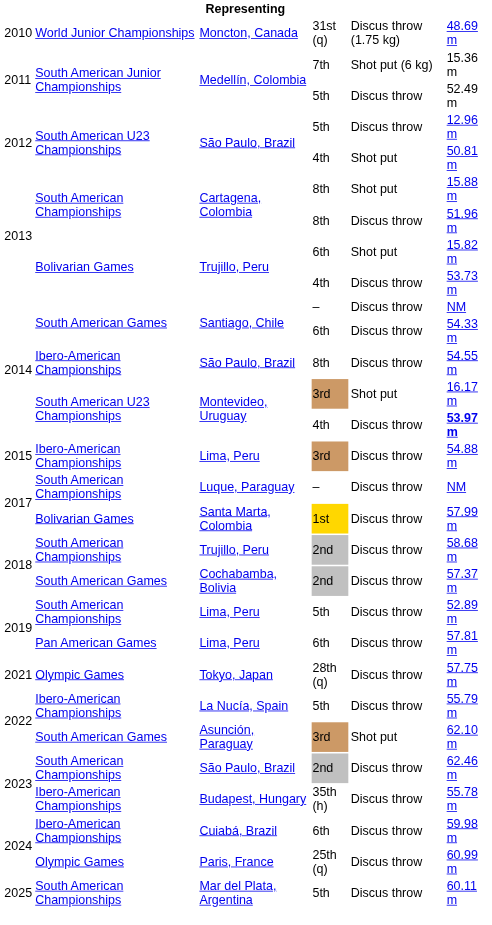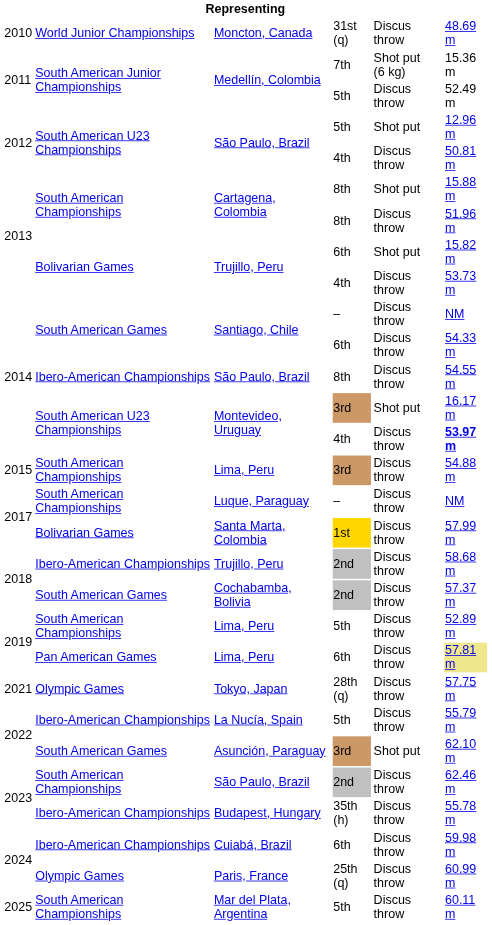 <table>
 <tr>
 <th colspan="6">Representing </th>
 </tr>
 <tr>
 <td>2010</td>
 <td><a href='#'>World Junior Championships</a></td>
 <td><a href='#'>Moncton, Canada</a></td>
 <td>31st (q)</td>
-<td>Discus throw (1.75 kg)</td>
+<td>Discus throw</td>
 <td><a href='#'>48.69 m</a></td>
 </tr>
 <tr>
 <td rowspan=2>2011</td>
 <td rowspan=2><a href='#'>South American Junior Championships</a></td>
 <td rowspan=2><a href='#'>Medellín, Colombia</a></td>
 <td>7th</td>
 <td>Shot put (6 kg)</td>
 <td>15.36 m</td>
 </tr>
 <tr>
 <td>5th</td>
 <td>Discus throw</td>
 <td>52.49 m</td>
 </tr>
 <tr>
 <td rowspan=2>2012</td>
 <td rowspan=2><a href='#'>South American U23 Championships</a></td>
 <td rowspan=2><a href='#'>São Paulo, Brazil</a></td>
 <td>5th</td>
-<td>Discus throw</td>
+<td>Shot put</td>
 <td><a href='#'>12.96 m</a></td>
 </tr>
 <tr>
 <td>4th</td>
-<td>Shot put</td>
+<td>Discus throw</td>
 <td><a href='#'>50.81 m</a></td>
 </tr>
 <tr>
 <td rowspan=4>2013</td>
 <td rowspan=2><a href='#'>South American Championships</a></td>
 <td rowspan=2><a href='#'>Cartagena, Colombia</a></td>
 <td>8th</td>
 <td>Shot put</td>
 <td><a href='#'>15.88 m</a></td>
 </tr>
 <tr>
 <td>8th</td>
 <td>Discus throw</td>
 <td><a href='#'>51.96 m</a></td>
 </tr>
 <tr>
 <td rowspan=2><a href='#'>Bolivarian Games</a></td>
 <td rowspan=2><a href='#'>Trujillo, Peru</a></td>
 <td>6th</td>
 <td>Shot put</td>
 <td><a href='#'>15.82 m</a></td>
 </tr>
 <tr>
 <td>4th</td>
 <td>Discus throw</td>
 <td><a href='#'>53.73 m</a></td>
 </tr>
 <tr>
 <td rowspan=5>2014</td>
 <td rowspan=2><a href='#'>South American Games</a></td>
 <td rowspan=2><a href='#'>Santiago, Chile</a></td>
 <td>–</td>
 <td>Discus throw</td>
 <td><a href='#'>NM</a></td>
 </tr>
 <tr>
 <td>6th</td>
 <td>Discus throw</td>
 <td><a href='#'>54.33 m</a></td>
 </tr>
 <tr>
 <td><a href='#'>Ibero-American Championships</a></td>
 <td><a href='#'>São Paulo, Brazil</a></td>
 <td>8th</td>
 <td>Discus throw</td>
 <td><a href='#'>54.55 m</a></td>
 </tr>
 <tr>
 <td rowspan=2><a href='#'>South American U23 Championships</a></td>
 <td rowspan=2><a href='#'>Montevideo, Uruguay</a></td>
 <td bgcolor=cc9966>3rd</td>
 <td>Shot put</td>
 <td><a href='#'>16.17 m</a></td>
 </tr>
 <tr>
 <td>4th</td>
 <td>Discus throw</td>
 <td><strong><a href='#'>53.97 m</a></strong></td>
 </tr>
 <tr>
 <td>2015</td>
-<td><a href='#'>Ibero-American Championships</a></td>
+<td><a href='#'>South American Championships</a></td>
 <td><a href='#'>Lima, Peru</a></td>
 <td bgcolor=cc9966>3rd</td>
 <td>Discus throw</td>
 <td><a href='#'>54.88 m</a></td>
 </tr>
 <tr>
 <td rowspan=2>2017</td>
 <td><a href='#'>South American Championships</a></td>
 <td><a href='#'>Luque, Paraguay</a></td>
 <td>–</td>
 <td>Discus throw</td>
 <td><a href='#'>NM</a></td>
 </tr>
 <tr>
 <td><a href='#'>Bolivarian Games</a></td>
 <td><a href='#'>Santa Marta, Colombia</a></td>
 <td bgcolor=gold>1st</td>
 <td>Discus throw</td>
 <td><a href='#'>57.99 m</a></td>
 </tr>
 <tr>
 <td rowspan=2>2018</td>
-<td><a href='#'>South American Championships</a></td>
+<td><a href='#'>Ibero-American Championships</a></td>
 <td><a href='#'>Trujillo, Peru</a></td>
 <td bgcolor=silver>2nd</td>
 <td>Discus throw</td>
 <td><a href='#'>58.68 m</a></td>
 </tr>
 <tr>
 <td><a href='#'>South American Games</a></td>
 <td><a href='#'>Cochabamba, Bolivia</a></td>
 <td bgcolor=silver>2nd</td>
 <td>Discus throw</td>
 <td><a href='#'>57.37 m</a></td>
 </tr>
 <tr>
 <td rowspan=2>2019</td>
 <td><a href='#'>South American Championships</a></td>
 <td><a href='#'>Lima, Peru</a></td>
 <td>5th</td>
 <td>Discus throw</td>
 <td><a href='#'>52.89 m</a></td>
 </tr>
 <tr>
 <td><a href='#'>Pan American Games</a></td>
 <td><a href='#'>Lima, Peru</a></td>
 <td>6th</td>
 <td>Discus throw</td>
-<td><a href='#'>57.81 m</a></td>
+<td style="background: khaki;"><a href='#'>57.81 m</a></td>
 </tr>
 <tr>
 <td>2021</td>
 <td><a href='#'>Olympic Games</a></td>
 <td><a href='#'>Tokyo, Japan</a></td>
 <td>28th (q)</td>
 <td>Discus throw</td>
 <td><a href='#'>57.75 m</a></td>
 </tr>
 <tr>
 <td rowspan=2>2022</td>
 <td><a href='#'>Ibero-American Championships</a></td>
 <td><a href='#'>La Nucía, Spain</a></td>
 <td>5th</td>
 <td>Discus throw</td>
 <td><a href='#'>55.79 m</a></td>
 </tr>
 <tr>
 <td><a href='#'>South American Games</a></td>
 <td><a href='#'>Asunción, Paraguay</a></td>
 <td bgcolor=cc9966>3rd</td>
 <td>Shot put</td>
 <td><a href='#'>62.10 m</a></td>
 </tr>
 <tr>
 <td rowspan=2>2023</td>
 <td><a href='#'>South American Championships</a></td>
 <td><a href='#'>São Paulo, Brazil</a></td>
 <td bgcolor=silver>2nd</td>
 <td>Discus throw</td>
 <td><a href='#'>62.46 m</a></td>
 </tr>
 <tr>
 <td><a href='#'>Ibero-American Championships</a></td>
 <td><a href='#'>Budapest, Hungary</a></td>
 <td>35th (h)</td>
 <td>Discus throw</td>
 <td><a href='#'>55.78 m</a></td>
 </tr>
 <tr>
 <td rowspan=2>2024</td>
 <td><a href='#'>Ibero-American Championships</a></td>
 <td><a href='#'>Cuiabá, Brazil</a></td>
 <td>6th</td>
 <td>Discus throw</td>
 <td><a href='#'>59.98 m</a></td>
 </tr>
 <tr>
 <td><a href='#'>Olympic Games</a></td>
 <td><a href='#'>Paris, France</a></td>
 <td>25th (q)</td>
 <td>Discus throw</td>
 <td><a href='#'>60.99 m</a></td>
 </tr>
 <tr>
 <td>2025</td>
 <td><a href='#'>South American Championships</a></td>
 <td><a href='#'>Mar del Plata, Argentina</a></td>
 <td>5th</td>
 <td>Discus throw</td>
 <td><a href='#'>60.11 m</a></td>
 </tr>
 </table>
